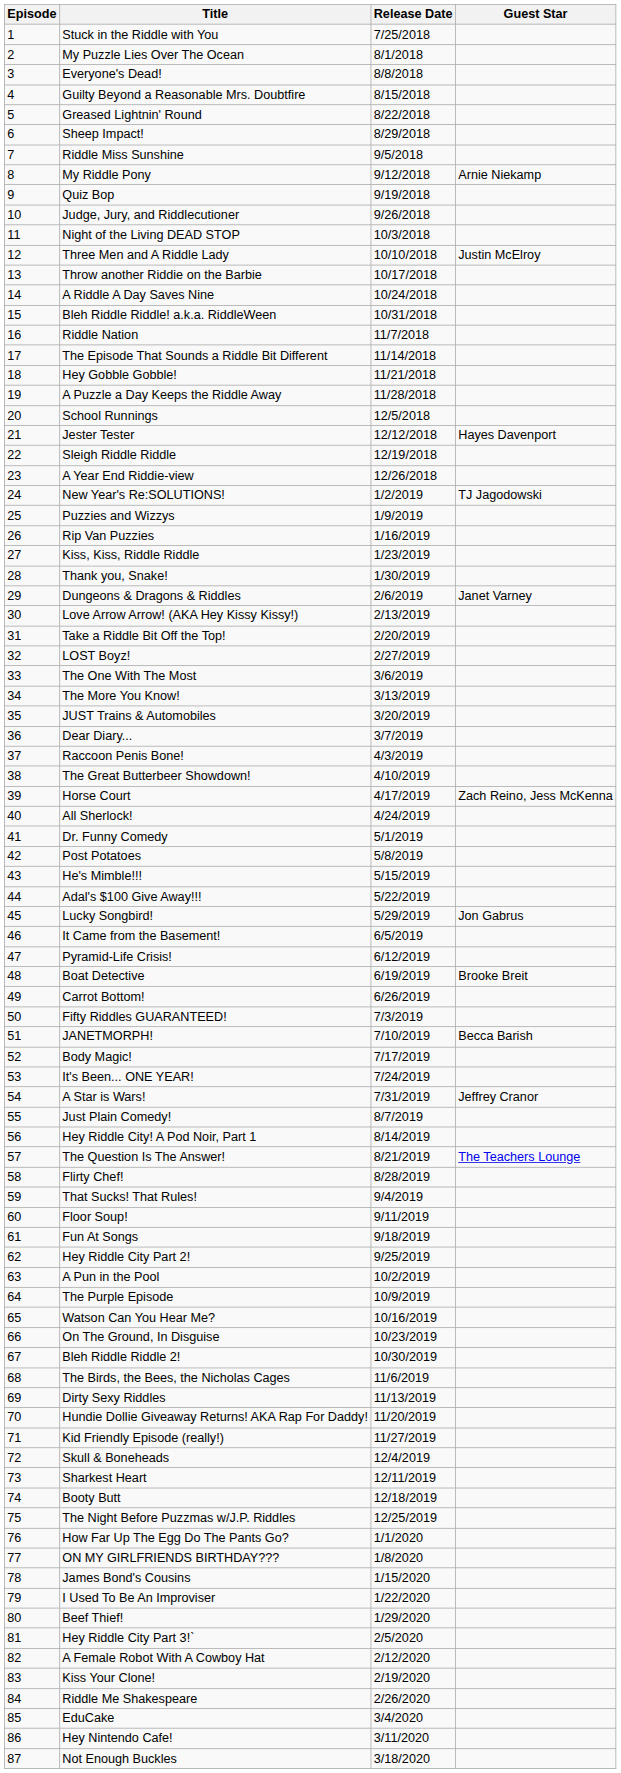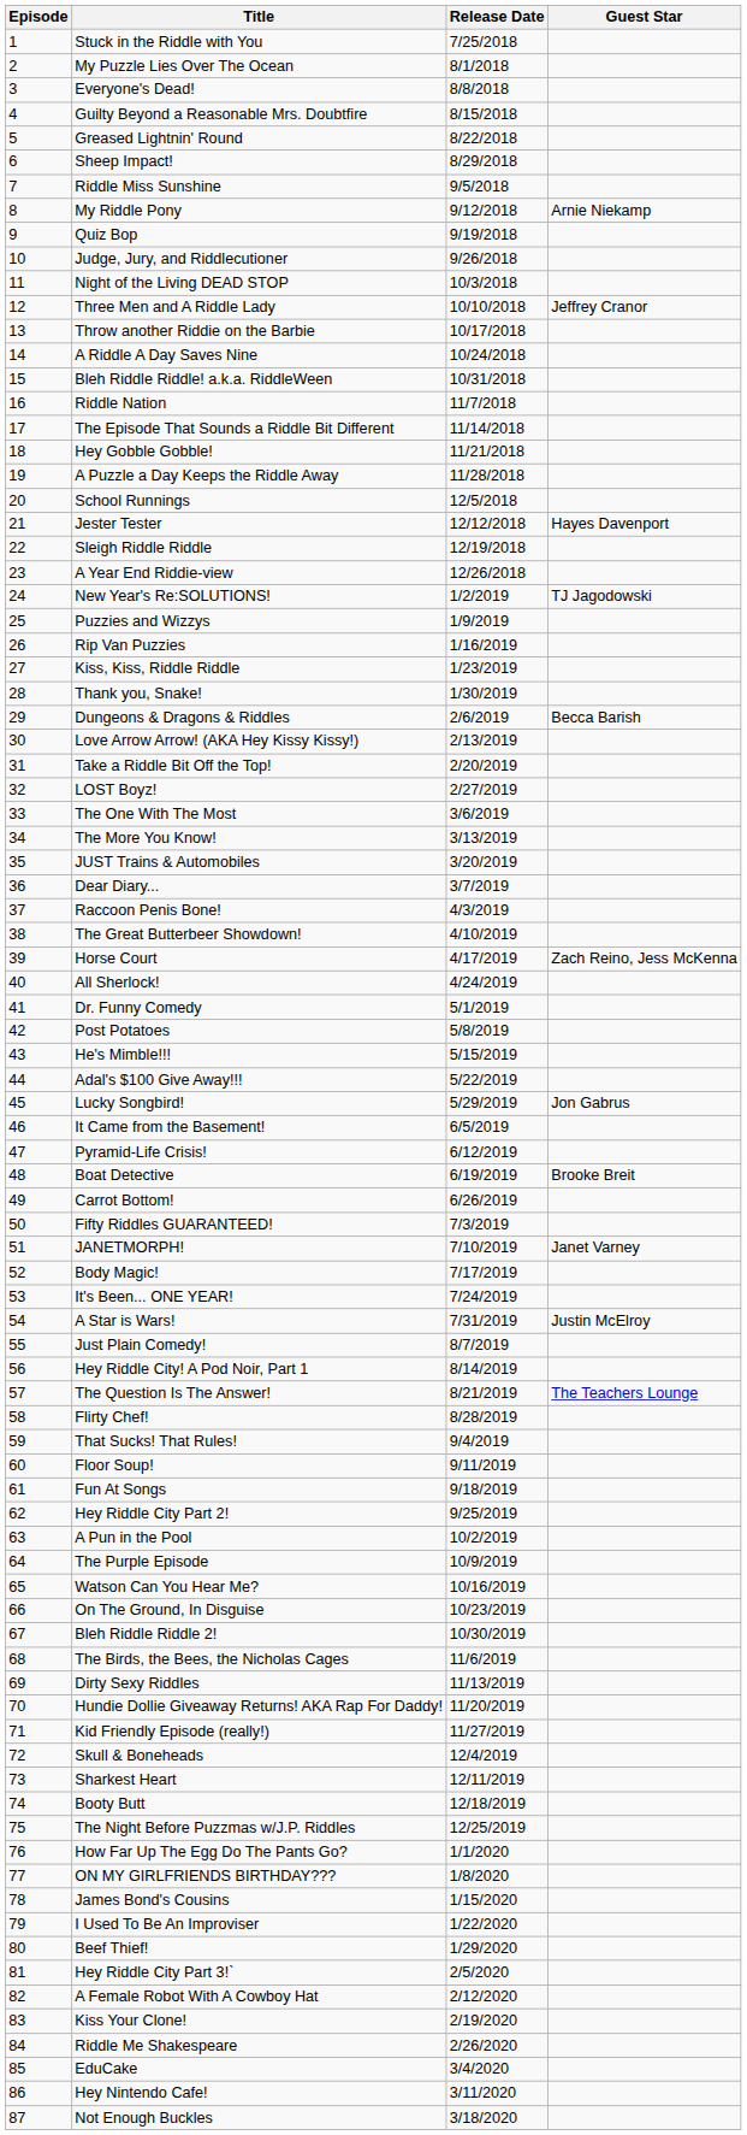 <table class="wikitable">
 <tr>
 <th>Episode</th>
 <th>Title</th>
 <th>Release Date</th>
 <th>Guest Star</th>
 </tr>
 <tr>
 <td>1</td>
 <td>Stuck in the Riddle with You</td>
 <td>7/25/2018</td>
 <td></td>
 </tr>
 <tr>
 <td>2</td>
 <td>My Puzzle Lies Over The Ocean</td>
 <td>8/1/2018</td>
 <td></td>
 </tr>
 <tr>
 <td>3</td>
 <td>Everyone's Dead!</td>
 <td>8/8/2018</td>
 <td></td>
 </tr>
 <tr>
 <td>4</td>
 <td>Guilty Beyond a Reasonable Mrs. Doubtfire</td>
 <td>8/15/2018</td>
 <td></td>
 </tr>
 <tr>
 <td>5</td>
 <td>Greased Lightnin' Round</td>
 <td>8/22/2018</td>
 <td></td>
 </tr>
 <tr>
 <td>6</td>
 <td>Sheep Impact!</td>
 <td>8/29/2018</td>
 <td></td>
 </tr>
 <tr>
 <td>7</td>
 <td>Riddle Miss Sunshine</td>
 <td>9/5/2018</td>
 <td></td>
 </tr>
 <tr>
 <td>8</td>
 <td>My Riddle Pony</td>
 <td>9/12/2018</td>
 <td>Arnie Niekamp</td>
 </tr>
 <tr>
 <td>9</td>
 <td>Quiz Bop</td>
 <td>9/19/2018</td>
 <td></td>
 </tr>
 <tr>
 <td>10</td>
 <td>Judge, Jury, and Riddlecutioner</td>
 <td>9/26/2018</td>
 <td></td>
 </tr>
 <tr>
 <td>11</td>
 <td>Night of the Living DEAD STOP</td>
 <td>10/3/2018</td>
 <td></td>
 </tr>
 <tr>
 <td>12</td>
 <td>Three Men and A Riddle Lady</td>
 <td>10/10/2018</td>
-<td>Justin McElroy</td>
+<td>Jeffrey Cranor</td>
 </tr>
 <tr>
 <td>13</td>
 <td>Throw another Riddie on the Barbie</td>
 <td>10/17/2018</td>
 <td></td>
 </tr>
 <tr>
 <td>14</td>
 <td>A Riddle A Day Saves Nine</td>
 <td>10/24/2018</td>
 <td></td>
 </tr>
 <tr>
 <td>15</td>
 <td>Bleh Riddle Riddle! a.k.a. RiddleWeen</td>
 <td>10/31/2018</td>
 <td></td>
 </tr>
 <tr>
 <td>16</td>
 <td>Riddle Nation</td>
 <td>11/7/2018</td>
 <td></td>
 </tr>
 <tr>
 <td>17</td>
 <td>The Episode That Sounds a Riddle Bit Different</td>
 <td>11/14/2018</td>
 <td></td>
 </tr>
 <tr>
 <td>18</td>
 <td>Hey Gobble Gobble!</td>
 <td>11/21/2018</td>
 <td></td>
 </tr>
 <tr>
 <td>19</td>
 <td>A Puzzle a Day Keeps the Riddle Away</td>
 <td>11/28/2018</td>
 <td></td>
 </tr>
 <tr>
 <td>20</td>
 <td>School Runnings</td>
 <td>12/5/2018</td>
 <td></td>
 </tr>
 <tr>
 <td>21</td>
 <td>Jester Tester</td>
 <td>12/12/2018</td>
 <td>Hayes Davenport</td>
 </tr>
 <tr>
 <td>22</td>
 <td>Sleigh Riddle Riddle</td>
 <td>12/19/2018</td>
 <td></td>
 </tr>
 <tr>
 <td>23</td>
 <td>A Year End Riddie-view</td>
 <td>12/26/2018</td>
 <td></td>
 </tr>
 <tr>
 <td>24</td>
 <td>New Year's Re:SOLUTIONS!</td>
 <td>1/2/2019</td>
 <td>TJ Jagodowski</td>
 </tr>
 <tr>
 <td>25</td>
 <td>Puzzies and Wizzys</td>
 <td>1/9/2019</td>
 <td></td>
 </tr>
 <tr>
 <td>26</td>
 <td>Rip Van Puzzies</td>
 <td>1/16/2019</td>
 <td></td>
 </tr>
 <tr>
 <td>27</td>
 <td>Kiss, Kiss, Riddle Riddle</td>
 <td>1/23/2019</td>
 <td></td>
 </tr>
 <tr>
 <td>28</td>
 <td>Thank you, Snake!</td>
 <td>1/30/2019</td>
 <td></td>
 </tr>
 <tr>
 <td>29</td>
 <td>Dungeons & Dragons & Riddles</td>
 <td>2/6/2019</td>
-<td>Janet Varney</td>
+<td>Becca Barish</td>
 </tr>
 <tr>
 <td>30</td>
 <td>Love Arrow Arrow! (AKA Hey Kissy Kissy!)</td>
 <td>2/13/2019</td>
 <td></td>
 </tr>
 <tr>
 <td>31</td>
 <td>Take a Riddle Bit Off the Top!</td>
 <td>2/20/2019</td>
 <td></td>
 </tr>
 <tr>
 <td>32</td>
 <td>LOST Boyz!</td>
 <td>2/27/2019</td>
 <td></td>
 </tr>
 <tr>
 <td>33</td>
 <td>The One With The Most</td>
 <td>3/6/2019</td>
 <td></td>
 </tr>
 <tr>
 <td>34</td>
 <td>The More You Know!</td>
 <td>3/13/2019</td>
 <td></td>
 </tr>
 <tr>
 <td>35</td>
 <td>JUST Trains & Automobiles</td>
 <td>3/20/2019</td>
 <td></td>
 </tr>
 <tr>
 <td>36</td>
 <td>Dear Diary...</td>
 <td>3/7/2019</td>
 <td></td>
 </tr>
 <tr>
 <td>37</td>
 <td>Raccoon Penis Bone!</td>
 <td>4/3/2019</td>
 <td></td>
 </tr>
 <tr>
 <td>38</td>
 <td>The Great Butterbeer Showdown!</td>
 <td>4/10/2019</td>
 <td></td>
 </tr>
 <tr>
 <td>39</td>
 <td>Horse Court</td>
 <td>4/17/2019</td>
 <td>Zach Reino, Jess McKenna</td>
 </tr>
 <tr>
 <td>40</td>
 <td>All Sherlock!</td>
 <td>4/24/2019</td>
 <td></td>
 </tr>
 <tr>
 <td>41</td>
 <td>Dr. Funny Comedy</td>
 <td>5/1/2019</td>
 <td></td>
 </tr>
 <tr>
 <td>42</td>
 <td>Post Potatoes</td>
 <td>5/8/2019</td>
 <td></td>
 </tr>
 <tr>
 <td>43</td>
 <td>He's Mimble!!!</td>
 <td>5/15/2019</td>
 <td></td>
 </tr>
 <tr>
 <td>44</td>
 <td>Adal's $100 Give Away!!!</td>
 <td>5/22/2019</td>
 <td></td>
 </tr>
 <tr>
 <td>45</td>
 <td>Lucky Songbird!</td>
 <td>5/29/2019</td>
 <td>Jon Gabrus</td>
 </tr>
 <tr>
 <td>46</td>
 <td>It Came from the Basement!</td>
 <td>6/5/2019</td>
 <td></td>
 </tr>
 <tr>
 <td>47</td>
 <td>Pyramid-Life Crisis!</td>
 <td>6/12/2019</td>
 <td></td>
 </tr>
 <tr>
 <td>48</td>
 <td>Boat Detective</td>
 <td>6/19/2019</td>
 <td>Brooke Breit</td>
 </tr>
 <tr>
 <td>49</td>
 <td>Carrot Bottom!</td>
 <td>6/26/2019</td>
 <td></td>
 </tr>
 <tr>
 <td>50</td>
 <td>Fifty Riddles GUARANTEED!</td>
 <td>7/3/2019</td>
 <td></td>
 </tr>
 <tr>
 <td>51</td>
 <td>JANETMORPH!</td>
 <td>7/10/2019</td>
-<td>Becca Barish</td>
+<td>Janet Varney</td>
 </tr>
 <tr>
 <td>52</td>
 <td>Body Magic!</td>
 <td>7/17/2019</td>
 <td></td>
 </tr>
 <tr>
 <td>53</td>
 <td>It's Been... ONE YEAR!</td>
 <td>7/24/2019</td>
 <td></td>
 </tr>
 <tr>
 <td>54</td>
 <td>A Star is Wars!</td>
 <td>7/31/2019</td>
-<td>Jeffrey Cranor</td>
+<td>Justin McElroy</td>
 </tr>
 <tr>
 <td>55</td>
 <td>Just Plain Comedy!</td>
 <td>8/7/2019</td>
 <td></td>
 </tr>
 <tr>
 <td>56</td>
 <td>Hey Riddle City! A Pod Noir, Part 1</td>
 <td>8/14/2019</td>
 <td></td>
 </tr>
 <tr>
 <td>57</td>
 <td>The Question Is The Answer!</td>
 <td>8/21/2019</td>
 <td><a href='#'>The Teachers Lounge</a></td>
 </tr>
 <tr>
 <td>58</td>
 <td>Flirty Chef!</td>
 <td>8/28/2019</td>
 <td></td>
 </tr>
 <tr>
 <td>59</td>
 <td>That Sucks! That Rules!</td>
 <td>9/4/2019</td>
 <td></td>
 </tr>
 <tr>
 <td>60</td>
 <td>Floor Soup!</td>
 <td>9/11/2019</td>
 <td></td>
 </tr>
 <tr>
 <td>61</td>
 <td>Fun At Songs</td>
 <td>9/18/2019</td>
 <td></td>
 </tr>
 <tr>
 <td>62</td>
 <td>Hey Riddle City Part 2!</td>
 <td>9/25/2019</td>
 <td></td>
 </tr>
 <tr>
 <td>63</td>
 <td>A Pun in the Pool</td>
 <td>10/2/2019</td>
 <td></td>
 </tr>
 <tr>
 <td>64</td>
 <td>The Purple Episode</td>
 <td>10/9/2019</td>
 <td></td>
 </tr>
 <tr>
 <td>65</td>
 <td>Watson Can You Hear Me?</td>
 <td>10/16/2019</td>
 <td></td>
 </tr>
 <tr>
 <td>66</td>
 <td>On The Ground, In Disguise</td>
 <td>10/23/2019</td>
 <td></td>
 </tr>
 <tr>
 <td>67</td>
 <td>Bleh Riddle Riddle 2!</td>
 <td>10/30/2019</td>
 <td></td>
 </tr>
 <tr>
 <td>68</td>
 <td>The Birds, the Bees, the Nicholas Cages</td>
 <td>11/6/2019</td>
 <td></td>
 </tr>
 <tr>
 <td>69</td>
 <td>Dirty Sexy Riddles</td>
 <td>11/13/2019</td>
 <td></td>
 </tr>
 <tr>
 <td>70</td>
 <td>Hundie Dollie Giveaway Returns! AKA Rap For Daddy!</td>
 <td>11/20/2019</td>
 <td></td>
 </tr>
 <tr>
 <td>71</td>
 <td>Kid Friendly Episode (really!)</td>
 <td>11/27/2019</td>
 <td></td>
 </tr>
 <tr>
 <td>72</td>
 <td>Skull & Boneheads</td>
 <td>12/4/2019</td>
 <td></td>
 </tr>
 <tr>
 <td>73</td>
 <td>Sharkest Heart</td>
 <td>12/11/2019</td>
 <td></td>
 </tr>
 <tr>
 <td>74</td>
 <td>Booty Butt</td>
 <td>12/18/2019</td>
 <td></td>
 </tr>
 <tr>
 <td>75</td>
 <td>The Night Before Puzzmas w/J.P. Riddles</td>
 <td>12/25/2019</td>
 <td></td>
 </tr>
 <tr>
 <td>76</td>
 <td>How Far Up The Egg Do The Pants Go?</td>
 <td>1/1/2020</td>
 <td></td>
 </tr>
 <tr>
 <td>77</td>
 <td>ON MY GIRLFRIENDS BIRTHDAY???</td>
 <td>1/8/2020</td>
 <td></td>
 </tr>
 <tr>
 <td>78</td>
 <td>James Bond's Cousins</td>
 <td>1/15/2020</td>
 <td></td>
 </tr>
 <tr>
 <td>79</td>
 <td>I Used To Be An Improviser</td>
 <td>1/22/2020</td>
 <td></td>
 </tr>
 <tr>
 <td>80</td>
 <td>Beef Thief!</td>
 <td>1/29/2020</td>
 <td></td>
 </tr>
 <tr>
 <td>81</td>
 <td>Hey Riddle City Part 3!`</td>
 <td>2/5/2020</td>
 <td></td>
 </tr>
 <tr>
 <td>82</td>
 <td>A Female Robot With A Cowboy Hat</td>
 <td>2/12/2020</td>
 <td></td>
 </tr>
 <tr>
 <td>83</td>
 <td>Kiss Your Clone!</td>
 <td>2/19/2020</td>
 <td></td>
 </tr>
 <tr>
 <td>84</td>
 <td>Riddle Me Shakespeare</td>
 <td>2/26/2020</td>
 <td></td>
 </tr>
 <tr>
 <td>85</td>
 <td>EduCake</td>
 <td>3/4/2020</td>
 <td></td>
 </tr>
 <tr>
 <td>86</td>
 <td>Hey Nintendo Cafe!</td>
 <td>3/11/2020</td>
 <td></td>
 </tr>
 <tr>
 <td>87</td>
 <td>Not Enough Buckles</td>
 <td>3/18/2020</td>
 <td></td>
 </tr>
 </table>
